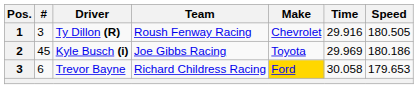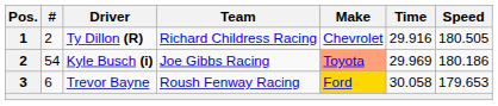 <table class="wikitable" style="font-size:95%">
 <tr>
 <th>Pos.</th>
 <th>#</th>
 <th>Driver</th>
 <th>Team</th>
 <th>Make</th>
 <th>Time</th>
 <th>Speed</th>
 </tr>
 <tr>
 <th>1</th>
-<td>3</td>
+<td>2</td>
 <td><a href='#'>Ty Dillon</a> <strong>(R)</strong></td>
-<td><a href='#'>Roush Fenway Racing</a></td>
+<td><a href='#'>Richard Childress Racing</a></td>
 <td><a href='#'>Chevrolet</a></td>
 <td>29.916</td>
 <td>180.505</td>
 </tr>
 <tr>
 <th>2</th>
-<td>45</td>
+<td>54</td>
 <td><a href='#'>Kyle Busch</a> <strong>(i)</strong></td>
 <td><a href='#'>Joe Gibbs Racing</a></td>
-<td><a href='#'>Toyota</a></td>
+<td style="background: lightsalmon;"><a href='#'>Toyota</a></td>
 <td>29.969</td>
 <td>180.186</td>
 </tr>
 <tr>
 <th>3</th>
 <td>6</td>
 <td><a href='#'>Trevor Bayne</a></td>
-<td><a href='#'>Richard Childress Racing</a></td>
+<td><a href='#'>Roush Fenway Racing</a></td>
 <td style="background: gold;"><a href='#'>Ford</a></td>
 <td>30.058</td>
 <td>179.653</td>
 </tr>
 <tr>
 <th colspan="7"></th>
 </tr>
 </table>
